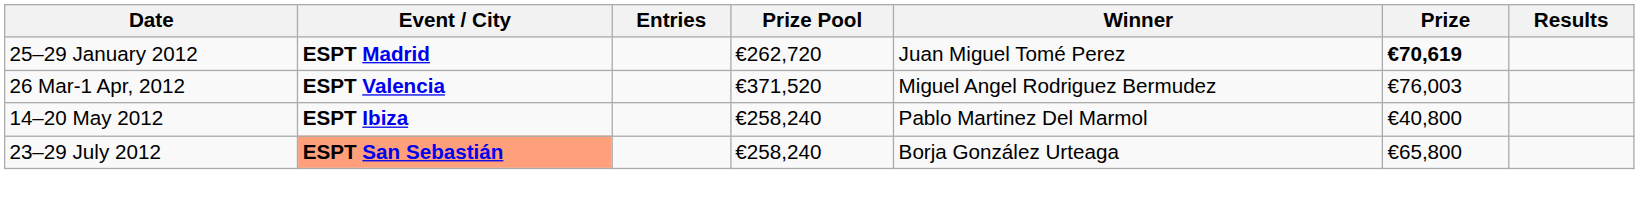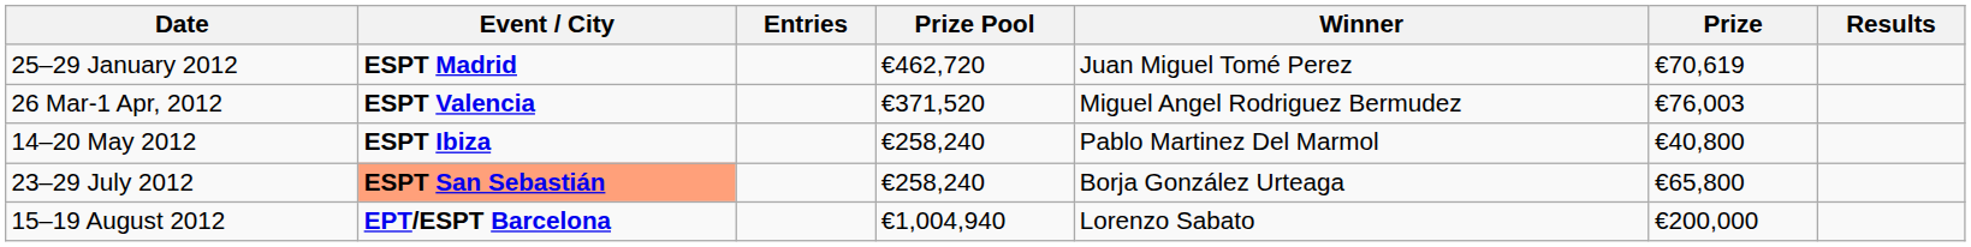 <table class="wikitable" width="100%">
 <tr>
 <th width="18%">Date</th>
 <th !width="16%">Event / City</th>
 <th !width="10%">Entries</th>
 <th !width="12%">Prize Pool</th>
 <th !width="23%">Winner</th>
 <th !width="12%">Prize</th>
 <th !width="9%">Results</th>
 </tr>
 <tr>
 <td>25–29 January 2012</td>
 <td> <strong>ESPT <a href='#'>Madrid</a></strong></td>
 <td></td>
-<td>€262,720</td>
+<td>€462,720</td>
 <td> Juan Miguel Tomé Perez</td>
-<td><strong>€70,619</strong></td>
+<td>€70,619</td>
 <td></td>
 </tr>
 <tr>
 <td>26 Mar-1 Apr, 2012</td>
 <td> <strong>ESPT <a href='#'>Valencia</a></strong></td>
 <td></td>
 <td>€371,520</td>
 <td> Miguel Angel Rodriguez Bermudez</td>
 <td>€76,003</td>
 <td></td>
 </tr>
 <tr>
 <td>14–20 May 2012</td>
 <td> <strong>ESPT <a href='#'>Ibiza</a></strong></td>
 <td></td>
 <td>€258,240</td>
 <td> Pablo Martinez Del Marmol</td>
 <td>€40,800</td>
 <td></td>
 </tr>
 <tr>
 <td>23–29 July 2012</td>
 <td style="background: lightsalmon;"> <strong>ESPT <a href='#'>San Sebastián</a></strong></td>
 <td></td>
 <td>€258,240</td>
 <td> Borja González Urteaga</td>
 <td>€65,800</td>
 <td></td>
 </tr>
+<tr>
+<td>15–19 August 2012</td>
+<td> <strong><a href='#'>EPT</a>/ESPT <a href='#'>Barcelona</a></strong></td>
+<td></td>
+<td>€1,004,940</td>
+<td> Lorenzo Sabato</td>
+<td>€200,000</td>
+<td></td>
+</tr>
 </table>
